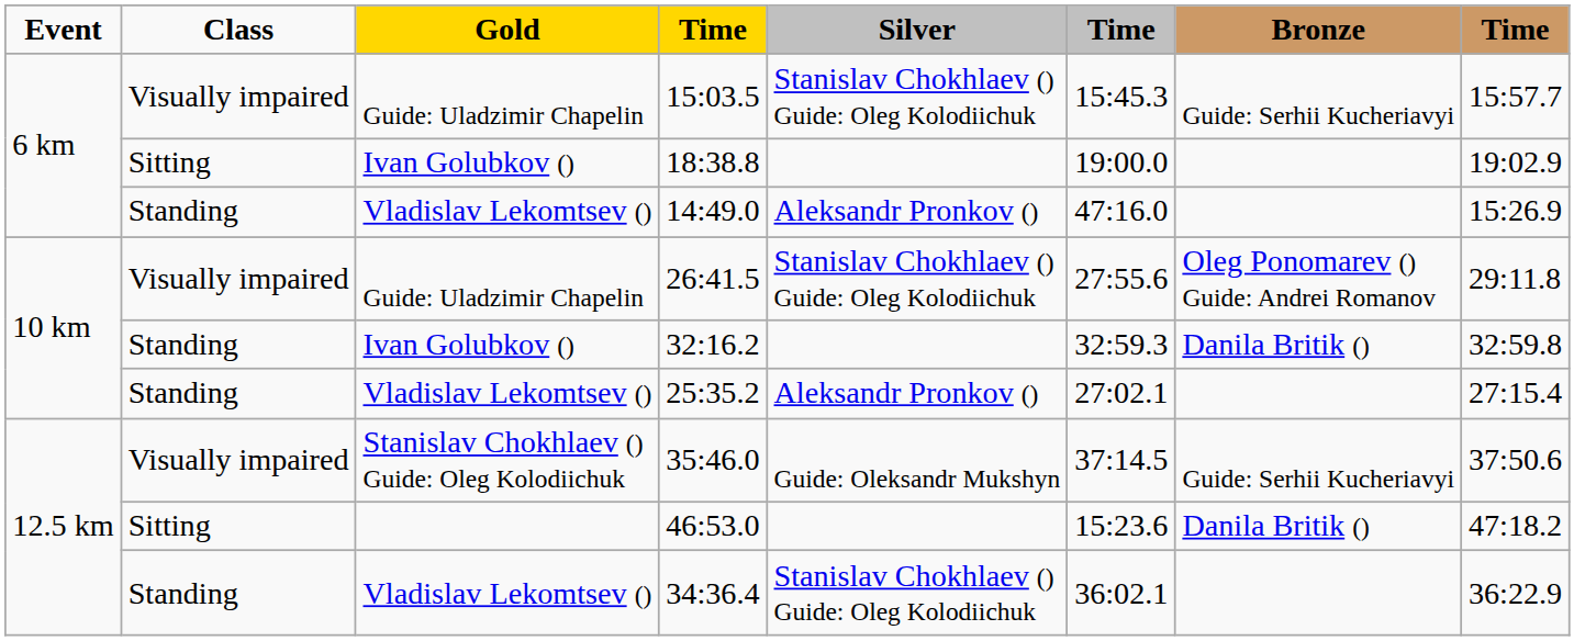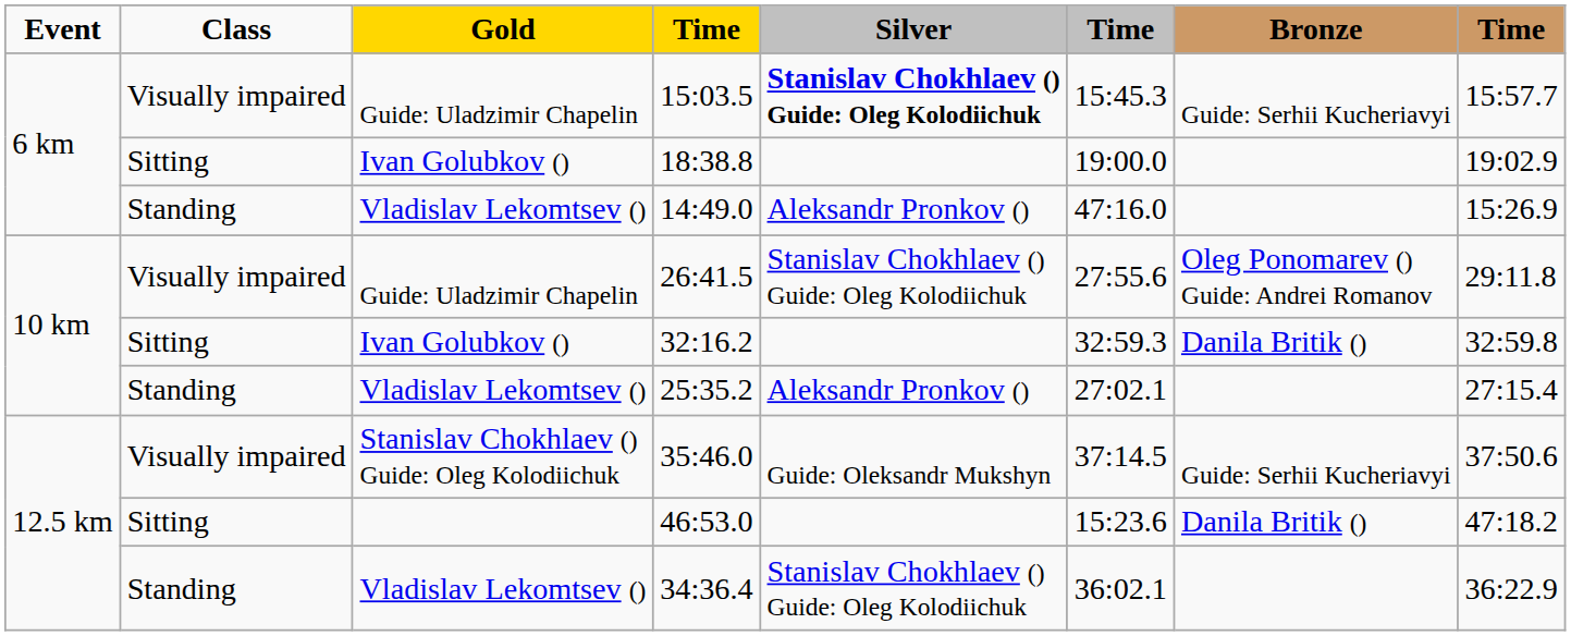 <table class="wikitable">
 <tr>
 <td align="center"><strong>Event</strong></td>
 <td align="center"><strong>Class</strong></td>
 <td style="text-align:center;background-color:gold;"><strong>Gold</strong></td>
 <td style="text-align:center;background-color:gold;"><strong>Time</strong></td>
 <td style="text-align:center;background-color:silver;"><strong>Silver</strong></td>
 <td style="text-align:center;background-color:silver;"><strong>Time</strong></td>
 <td style="text-align:center;background-color:#CC9966;"><strong>Bronze</strong></td>
 <td style="text-align:center;background-color:#CC9966;"><strong>Time</strong></td>
 </tr>
 <tr>
 <td rowspan="3">6 km</td>
 <td>Visually impaired</td>
 <td><br><small>Guide: Uladzimir Chapelin</small></td>
 <td>15:03.5</td>
-<td><a href='#'>Stanislav Chokhlaev</a> <small>()</small><br><small>Guide: Oleg Kolodiichuk</small></td>
+<td><strong><a href='#'>Stanislav Chokhlaev</a> <small>()</small><br><small>Guide: Oleg Kolodiichuk</small></strong></td>
 <td>15:45.3</td>
 <td><br><small>Guide: Serhii Kucheriavyi</small></td>
 <td>15:57.7</td>
 </tr>
 <tr>
 <td>Sitting</td>
 <td><a href='#'>Ivan Golubkov</a> <small>()</small></td>
 <td>18:38.8</td>
 <td></td>
 <td>19:00.0</td>
 <td></td>
 <td>19:02.9</td>
 </tr>
 <tr>
 <td>Standing</td>
 <td><a href='#'>Vladislav Lekomtsev</a> <small>()</small></td>
 <td>14:49.0</td>
 <td><a href='#'>Aleksandr Pronkov</a> <small>()</small></td>
 <td>47:16.0</td>
 <td></td>
 <td>15:26.9</td>
 </tr>
 <tr>
 <td rowspan="3">10 km</td>
 <td>Visually impaired</td>
 <td><br><small>Guide: Uladzimir Chapelin</small></td>
 <td>26:41.5</td>
 <td><a href='#'>Stanislav Chokhlaev</a> <small>()</small><br><small>Guide: Oleg Kolodiichuk</small></td>
 <td>27:55.6</td>
 <td><a href='#'>Oleg Ponomarev</a> <small>()</small><br><small>Guide: Andrei Romanov</small></td>
 <td>29:11.8</td>
 </tr>
 <tr>
-<td>Standing</td>
+<td>Sitting</td>
 <td><a href='#'>Ivan Golubkov</a> <small>()</small></td>
 <td>32:16.2</td>
 <td></td>
 <td>32:59.3</td>
 <td><a href='#'>Danila Britik</a> <small>()</small></td>
 <td>32:59.8</td>
 </tr>
 <tr>
 <td>Standing</td>
 <td><a href='#'>Vladislav Lekomtsev</a> <small>()</small></td>
 <td>25:35.2</td>
 <td><a href='#'>Aleksandr Pronkov</a> <small>()</small></td>
 <td>27:02.1</td>
 <td></td>
 <td>27:15.4</td>
 </tr>
 <tr>
 <td rowspan="3">12.5 km</td>
 <td>Visually impaired</td>
 <td><a href='#'>Stanislav Chokhlaev</a> <small>()</small><br><small>Guide: Oleg Kolodiichuk</small></td>
 <td>35:46.0</td>
 <td><br><small>Guide: Oleksandr Mukshyn</small></td>
 <td>37:14.5</td>
 <td><br><small>Guide: Serhii Kucheriavyi</small></td>
 <td>37:50.6</td>
 </tr>
 <tr>
 <td>Sitting</td>
 <td></td>
 <td>46:53.0</td>
 <td></td>
 <td>15:23.6</td>
 <td><a href='#'>Danila Britik</a> <small>()</small></td>
 <td>47:18.2</td>
 </tr>
 <tr>
 <td>Standing</td>
 <td><a href='#'>Vladislav Lekomtsev</a> <small>()</small></td>
 <td>34:36.4</td>
 <td><a href='#'>Stanislav Chokhlaev</a> <small>()</small><br><small>Guide: Oleg Kolodiichuk</small></td>
 <td>36:02.1</td>
 <td></td>
 <td>36:22.9</td>
 </tr>
 </table>
